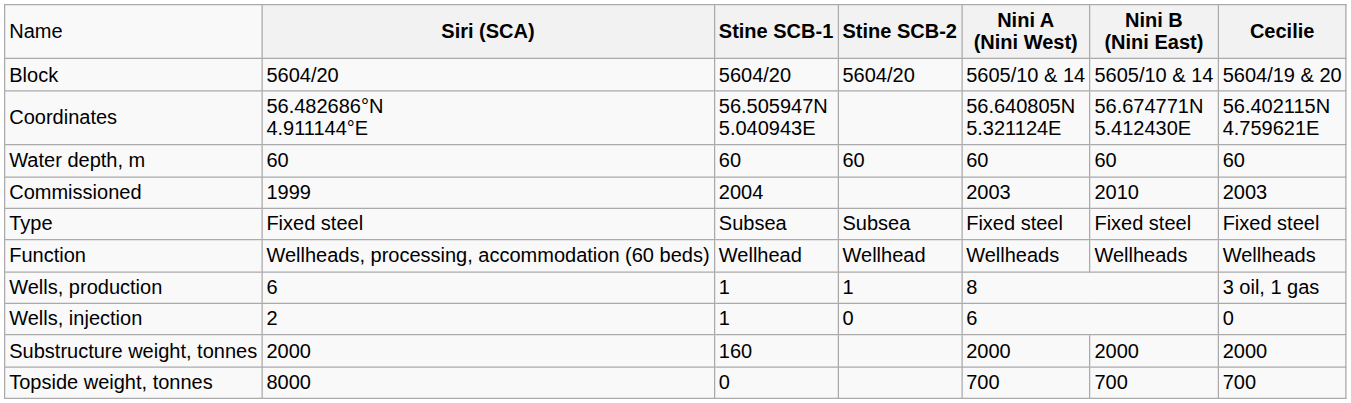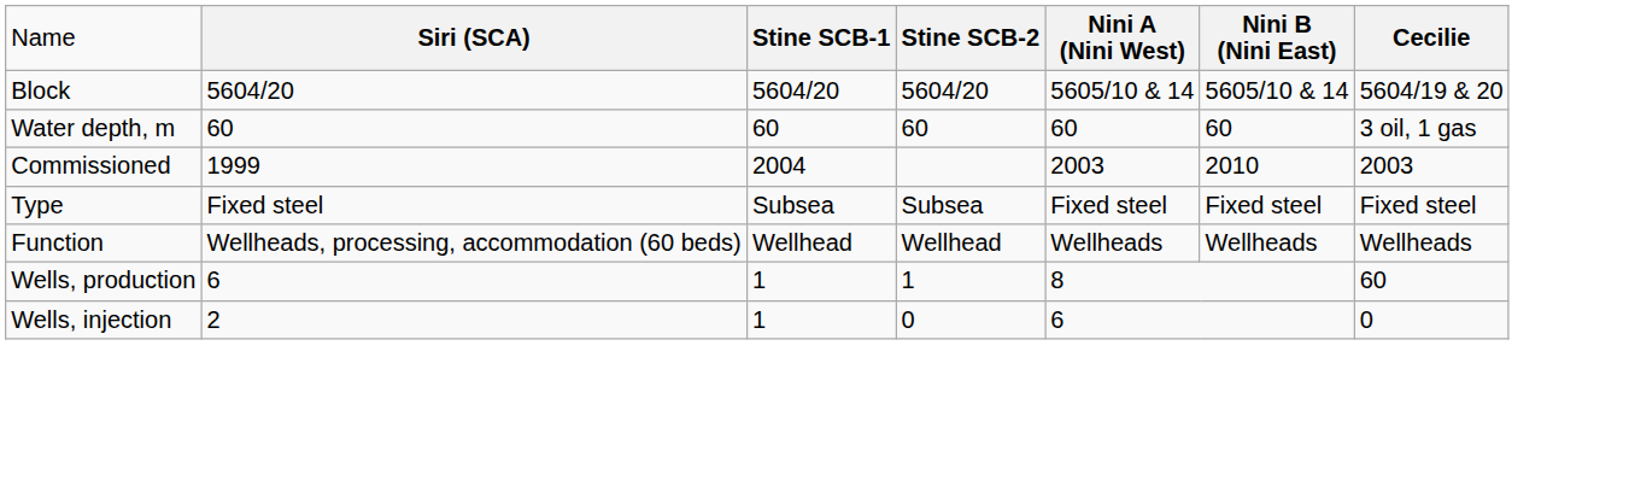 <table class="wikitable">
 <tr>
 <td>Name</td>
 <th>Siri (SCA)</th>
 <th>Stine SCB-1</th>
 <th>Stine SCB-2</th>
 <th>Nini A<br>(Nini  West)</th>
 <th>Nini B<br>(Nini East)</th>
 <th>Cecilie</th>
 </tr>
 <tr>
 <td>Block</td>
 <td>5604/20</td>
 <td>5604/20</td>
 <td>5604/20</td>
 <td>5605/10 & 14</td>
 <td>5605/10 & 14</td>
 <td>5604/19 & 20</td>
 </tr>
 <tr>
-<td>Coordinates</td>
-<td>56.482686°N<br>4.911144°E</td>
-<td>56.505947N<br>5.040943E</td>
-<td></td>
-<td>56.640805N<br>5.321124E</td>
-<td>56.674771N<br>5.412430E</td>
-<td>56.402115N<br>4.759621E</td>
-</tr>
-<tr>
 <td>Water depth, m</td>
 <td>60</td>
 <td>60</td>
 <td>60</td>
 <td>60</td>
 <td>60</td>
-<td>60</td>
+<td>3 oil, 1 gas</td>
 </tr>
 <tr>
 <td>Commissioned</td>
 <td>1999</td>
 <td>2004</td>
 <td></td>
 <td>2003</td>
 <td>2010</td>
 <td>2003</td>
 </tr>
 <tr>
 <td>Type</td>
 <td>Fixed steel</td>
 <td>Subsea</td>
 <td>Subsea</td>
 <td>Fixed steel</td>
 <td>Fixed steel</td>
 <td>Fixed steel</td>
 </tr>
 <tr>
 <td>Function</td>
 <td>Wellheads, processing,  accommodation (60 beds)</td>
 <td>Wellhead</td>
 <td>Wellhead</td>
 <td>Wellheads</td>
 <td>Wellheads</td>
 <td>Wellheads</td>
 </tr>
 <tr>
 <td>Wells, production</td>
 <td>6</td>
 <td>1</td>
 <td>1</td>
 <td colspan="2">8</td>
-<td>3 oil, 1 gas</td>
+<td>60</td>
 </tr>
 <tr>
 <td>Wells, injection</td>
 <td>2</td>
 <td>1</td>
 <td>0</td>
 <td colspan="2">6</td>
 <td>0</td>
 </tr>
-<tr>
-<td>Substructure  weight, tonnes</td>
-<td>2000</td>
-<td>160</td>
-<td></td>
-<td>2000</td>
-<td>2000</td>
-<td>2000</td>
-</tr>
-<tr>
-<td>Topside weight, tonnes</td>
-<td>8000</td>
-<td>0</td>
-<td></td>
-<td>700</td>
-<td>700</td>
-<td>700</td>
-</tr>
 </table>
